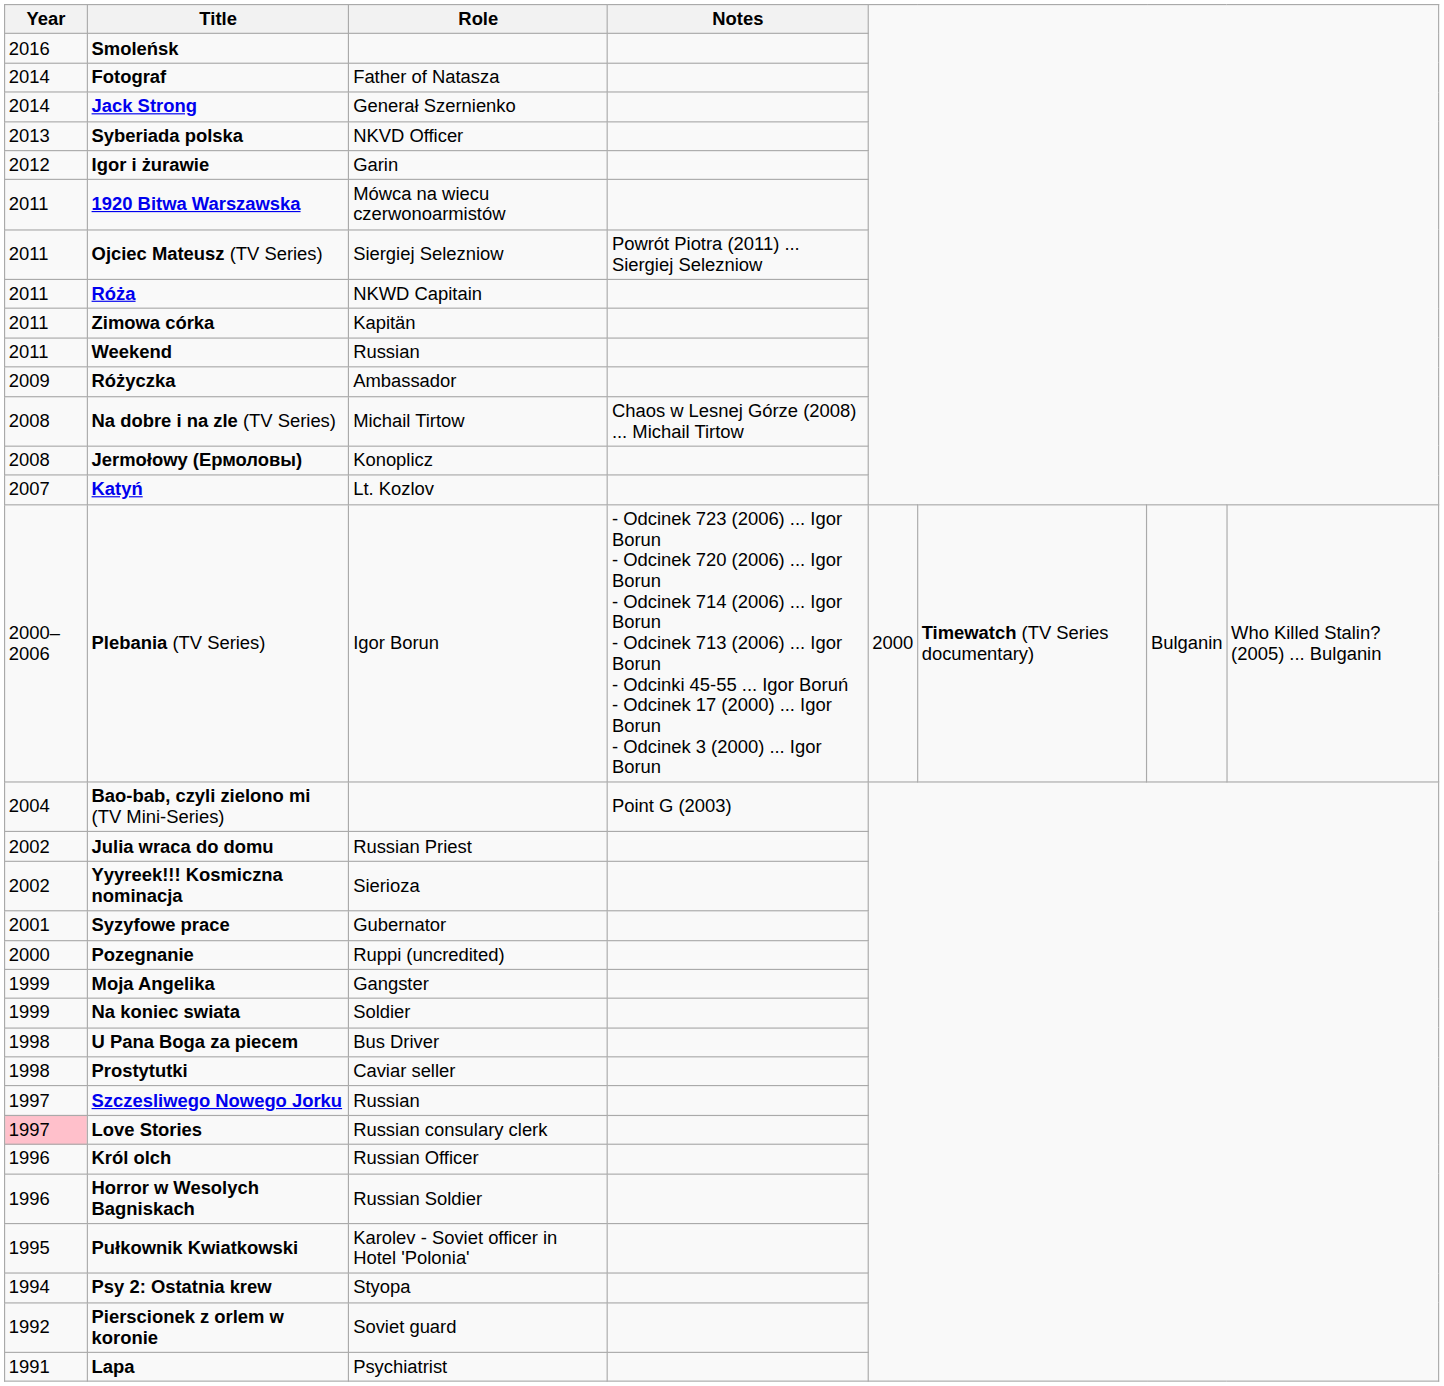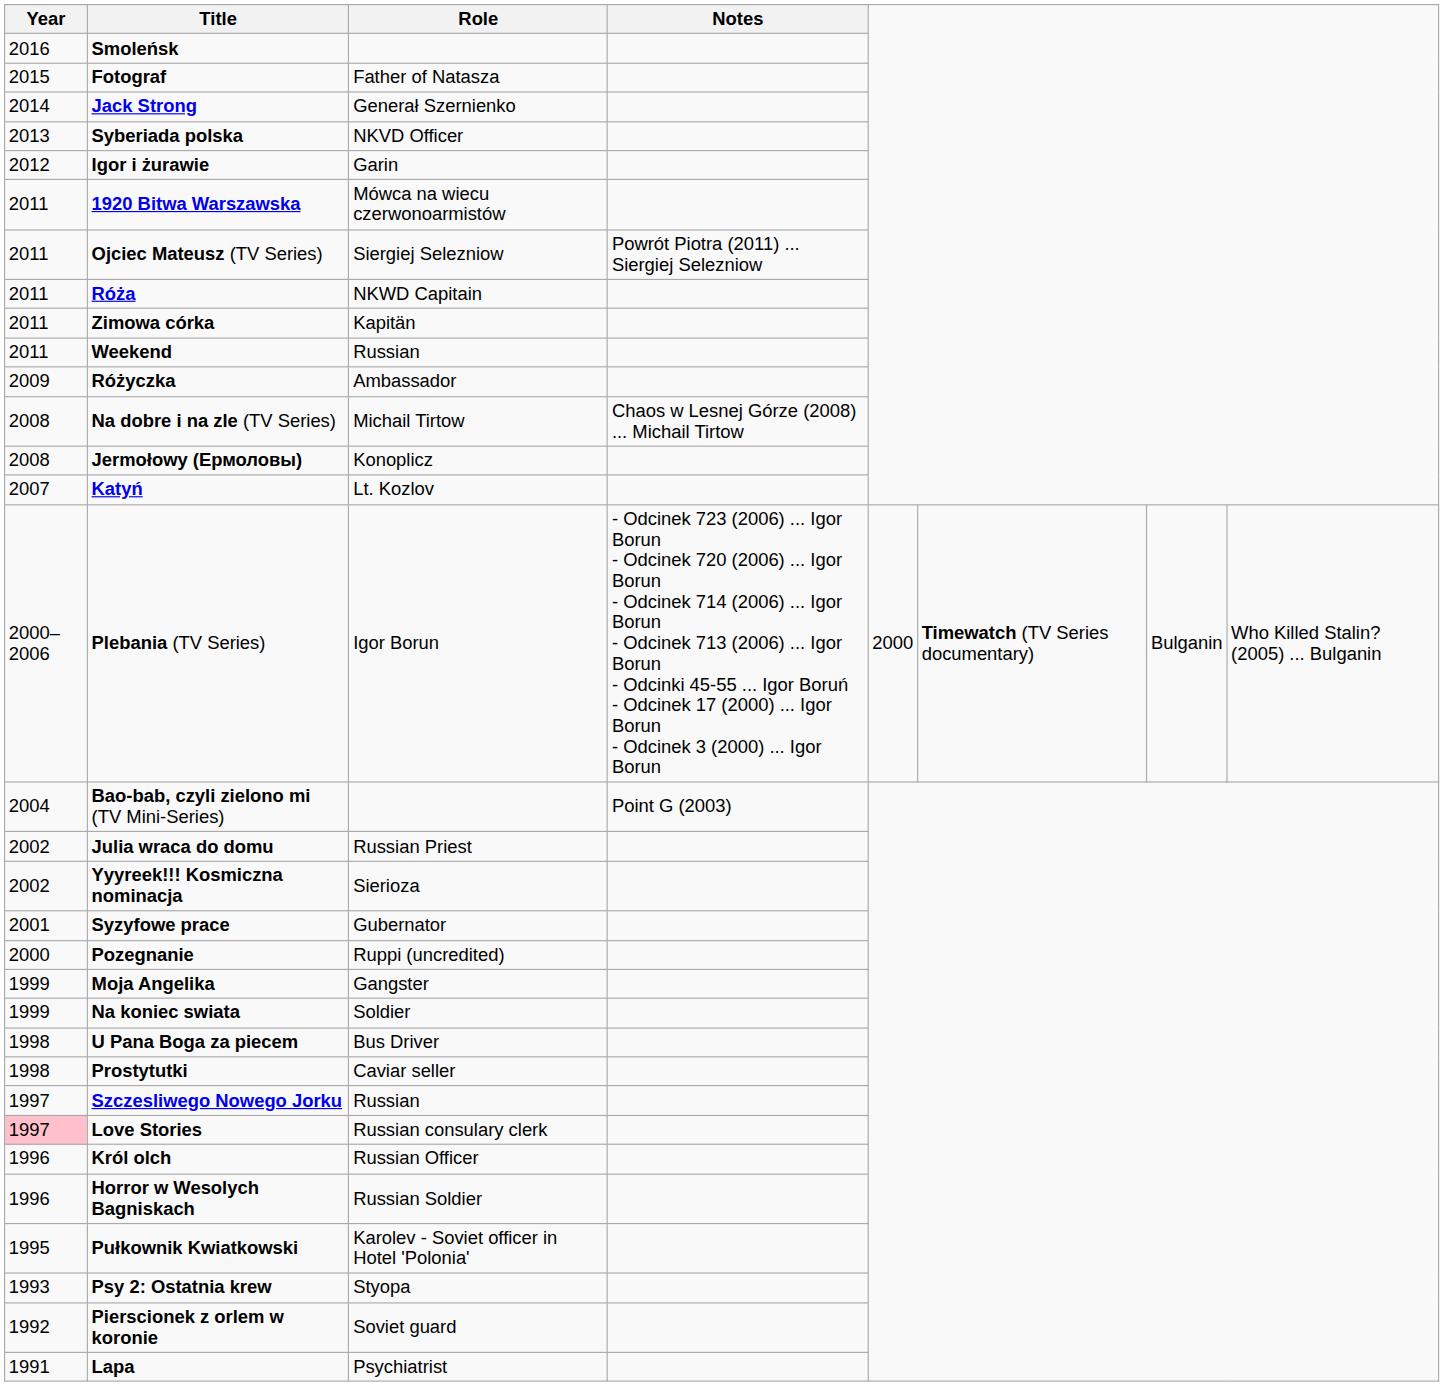 <table class="wikitable">
 <tr>
 <th>Year</th>
 <th>Title</th>
 <th>Role</th>
 <th>Notes</th>
 </tr>
 <tr>
 <td>2016</td>
 <td><strong>Smoleńsk</strong></td>
 <td></td>
 <td></td>
 </tr>
 <tr>
-<td>2014</td>
+<td>2015</td>
 <td><strong>Fotograf</strong></td>
 <td>Father of Natasza</td>
 <td></td>
 </tr>
 <tr>
 <td>2014</td>
 <td><strong><a href='#'>Jack Strong</a></strong></td>
 <td>Generał Szernienko</td>
 <td></td>
 </tr>
 <tr>
 <td>2013</td>
 <td><strong>Syberiada polska</strong></td>
 <td>NKVD Officer</td>
 <td></td>
 </tr>
 <tr>
 <td>2012</td>
 <td><strong>Igor i żurawie</strong></td>
 <td>Garin</td>
 <td></td>
 </tr>
 <tr>
 <td>2011</td>
 <td><strong><a href='#'>1920 Bitwa Warszawska</a></strong></td>
 <td>Mówca na wiecu czerwonoarmistów</td>
 <td></td>
 </tr>
 <tr>
 <td>2011</td>
 <td><strong>Ojciec Mateusz</strong> (TV Series)</td>
 <td>Siergiej Selezniow</td>
 <td>Powrót Piotra (2011) ... Siergiej Selezniow</td>
 </tr>
 <tr>
 <td>2011</td>
 <td><strong><a href='#'>Róża</a></strong></td>
 <td>NKWD Capitain</td>
 <td></td>
 </tr>
 <tr>
 <td>2011</td>
 <td><strong>Zimowa córka</strong></td>
 <td>Kapitän</td>
 <td></td>
 </tr>
 <tr>
 <td>2011</td>
 <td><strong>Weekend</strong></td>
 <td>Russian</td>
 <td></td>
 </tr>
 <tr>
 <td>2009</td>
 <td><strong>Różyczka</strong></td>
 <td>Ambassador</td>
 <td></td>
 </tr>
 <tr>
 <td>2008</td>
 <td><strong>Na dobre i na zle</strong> (TV Series)</td>
 <td>Michail Tirtow</td>
 <td>Chaos w Lesnej Górze (2008) ... Michail Tirtow</td>
 </tr>
 <tr>
 <td>2008</td>
 <td><strong>Jermołowy (Ермоловы)</strong></td>
 <td>Konoplicz</td>
 <td></td>
 </tr>
 <tr>
 <td>2007</td>
 <td><strong><a href='#'>Katyń</a></strong></td>
 <td>Lt. Kozlov</td>
 <td></td>
 </tr>
 <tr>
 <td>2000–2006</td>
 <td><strong>Plebania</strong> (TV Series)</td>
 <td>Igor Borun</td>
 <td>- Odcinek 723 (2006) ... Igor Borun<br>- Odcinek 720 (2006) ... Igor Borun<br>- Odcinek 714 (2006) ... Igor Borun<br>- Odcinek 713 (2006) ... Igor Borun<br>- Odcinki 45-55 ... Igor Boruń<br>- Odcinek 17 (2000) ... Igor Borun<br>- Odcinek 3 (2000) ... Igor Borun</td>
 <td>2000</td>
 <td><strong>Timewatch</strong> (TV Series documentary)</td>
 <td>Bulganin</td>
 <td>Who Killed Stalin? (2005) ... Bulganin</td>
 </tr>
 <tr>
 <td>2004</td>
 <td><strong>Bao-bab, czyli zielono mi</strong> (TV Mini-Series)</td>
 <td></td>
 <td>Point G (2003)</td>
 </tr>
 <tr>
 <td>2002</td>
 <td><strong>Julia wraca do domu</strong></td>
 <td>Russian Priest</td>
 <td></td>
 </tr>
 <tr>
 <td>2002</td>
 <td><strong>Yyyreek!!! Kosmiczna nominacja</strong></td>
 <td>Sierioza</td>
 <td></td>
 </tr>
 <tr>
 <td>2001</td>
 <td><strong>Syzyfowe prace</strong></td>
 <td>Gubernator</td>
 <td></td>
 </tr>
 <tr>
 <td>2000</td>
 <td><strong>Pozegnanie</strong></td>
 <td>Ruppi (uncredited)</td>
 <td></td>
 </tr>
 <tr>
 <td>1999</td>
 <td><strong>Moja Angelika</strong></td>
 <td>Gangster</td>
 <td></td>
 </tr>
 <tr>
 <td>1999</td>
 <td><strong>Na koniec swiata</strong></td>
 <td>Soldier</td>
 <td></td>
 </tr>
 <tr>
 <td>1998</td>
 <td><strong>U Pana Boga za piecem</strong></td>
 <td>Bus Driver</td>
 <td></td>
 </tr>
 <tr>
 <td>1998</td>
 <td><strong>Prostytutki</strong></td>
 <td>Caviar seller</td>
 <td></td>
 </tr>
 <tr>
 <td>1997</td>
 <td><strong><a href='#'>Szczesliwego Nowego Jorku</a></strong></td>
 <td>Russian</td>
 <td></td>
 </tr>
 <tr>
 <td style="background: pink;">1997</td>
 <td><strong>Love Stories</strong></td>
 <td>Russian consulary clerk</td>
 <td></td>
 </tr>
 <tr>
 <td>1996</td>
 <td><strong>Król olch</strong></td>
 <td>Russian Officer</td>
 <td></td>
 </tr>
 <tr>
 <td>1996</td>
 <td><strong>Horror w Wesolych Bagniskach</strong></td>
 <td>Russian Soldier</td>
 <td></td>
 </tr>
 <tr>
 <td>1995</td>
 <td><strong>Pułkownik Kwiatkowski</strong></td>
 <td>Karolev - Soviet officer in Hotel 'Polonia'</td>
 <td></td>
 </tr>
 <tr>
-<td>1994</td>
+<td>1993</td>
 <td><strong>Psy 2: Ostatnia krew</strong></td>
 <td>Styopa</td>
 <td></td>
 </tr>
 <tr>
 <td>1992</td>
 <td><strong>Pierscionek z orlem w koronie</strong></td>
 <td>Soviet guard</td>
 <td></td>
 </tr>
 <tr>
 <td>1991</td>
 <td><strong>Lapa</strong></td>
 <td>Psychiatrist</td>
 <td></td>
 </tr>
 </table>
